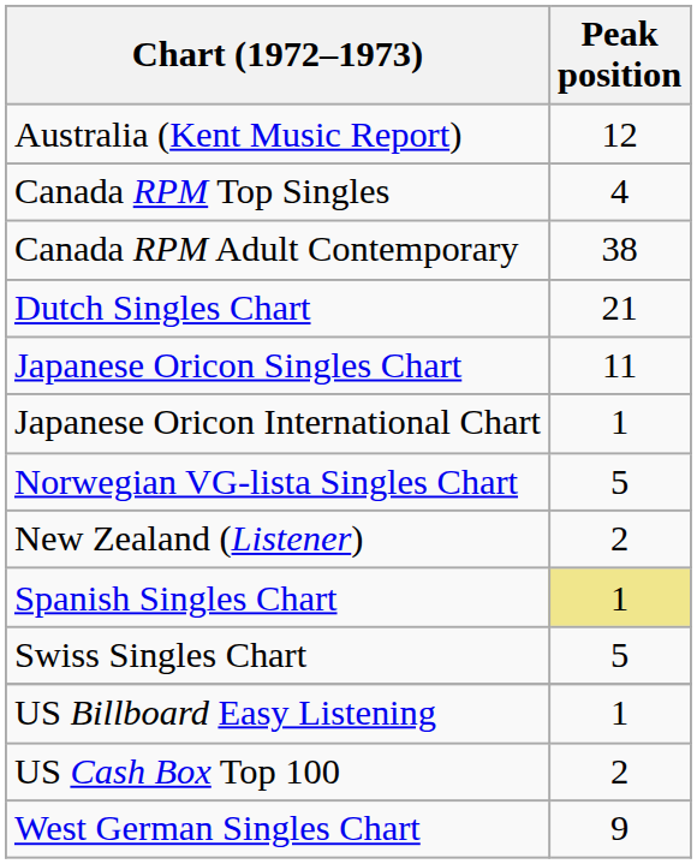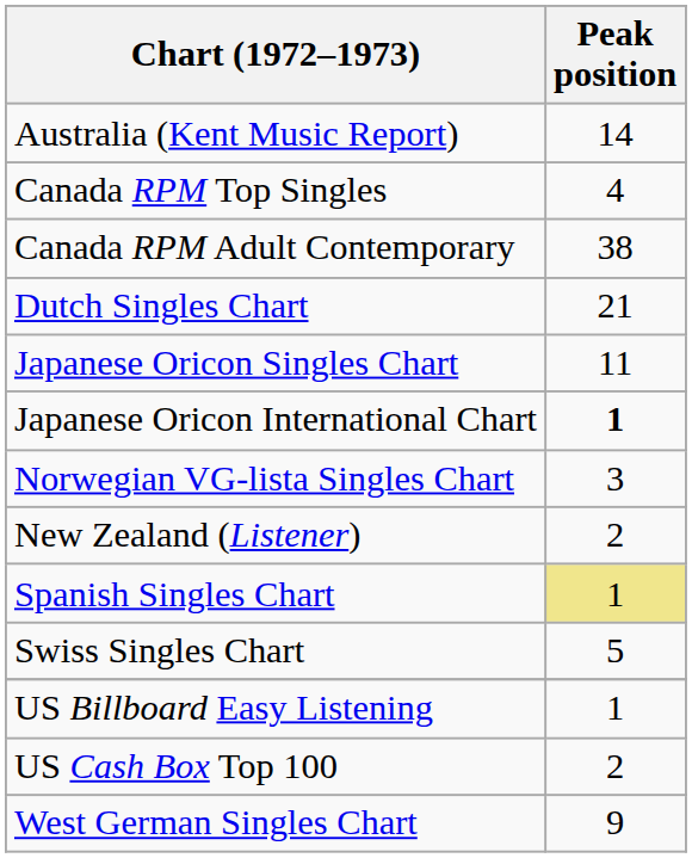 <table class="wikitable sortable">
 <tr>
 <th>Chart (1972–1973)</th>
 <th>Peak<br>position</th>
 </tr>
 <tr>
 <td>Australia (<a href='#'>Kent Music Report</a>)</td>
-<td align=center>12</td>
+<td align=center>14</td>
 </tr>
 <tr>
 <td>Canada <em><a href='#'>RPM</a></em> Top Singles</td>
 <td align=center>4</td>
 </tr>
 <tr>
 <td>Canada <em>RPM</em> Adult Contemporary</td>
 <td align=center>38</td>
 </tr>
 <tr>
 <td><a href='#'>Dutch Singles Chart</a></td>
 <td style="text-align:center;">21</td>
 </tr>
 <tr>
 <td><a href='#'>Japanese Oricon Singles Chart</a></td>
 <td align=center>11</td>
 </tr>
 <tr>
 <td>Japanese Oricon International Chart</td>
-<td align=center>1</td>
+<td align=center><strong>1</strong></td>
 </tr>
 <tr>
 <td><a href='#'>Norwegian VG-lista Singles Chart</a></td>
-<td align=center>5</td>
+<td align=center>3</td>
 </tr>
 <tr>
 <td>New Zealand (<em><a href='#'>Listener</a></em>)</td>
 <td style="text-align:center;">2</td>
 </tr>
 <tr>
 <td><a href='#'>Spanish Singles Chart</a></td>
 <td style="background: khaki; text-align:center;">1</td>
 </tr>
 <tr>
 <td>Swiss Singles Chart</td>
 <td align=center>5</td>
 </tr>
 <tr>
 </tr>
 <tr>
 <td>US <em>Billboard</em> <a href='#'>Easy Listening</a></td>
 <td align=center>1</td>
 </tr>
 <tr>
 <td>US <em><a href='#'>Cash Box</a></em> Top 100</td>
 <td align=center>2</td>
 </tr>
 <tr>
 <td><a href='#'>West German Singles Chart</a></td>
 <td align=center>9</td>
 </tr>
 </table>
